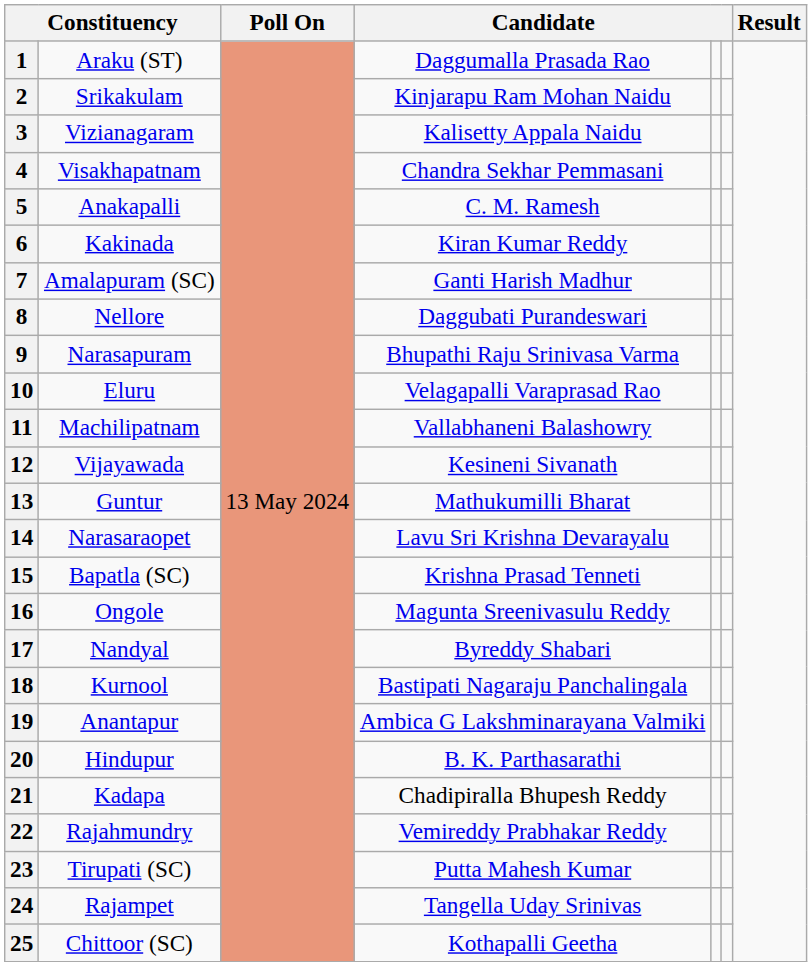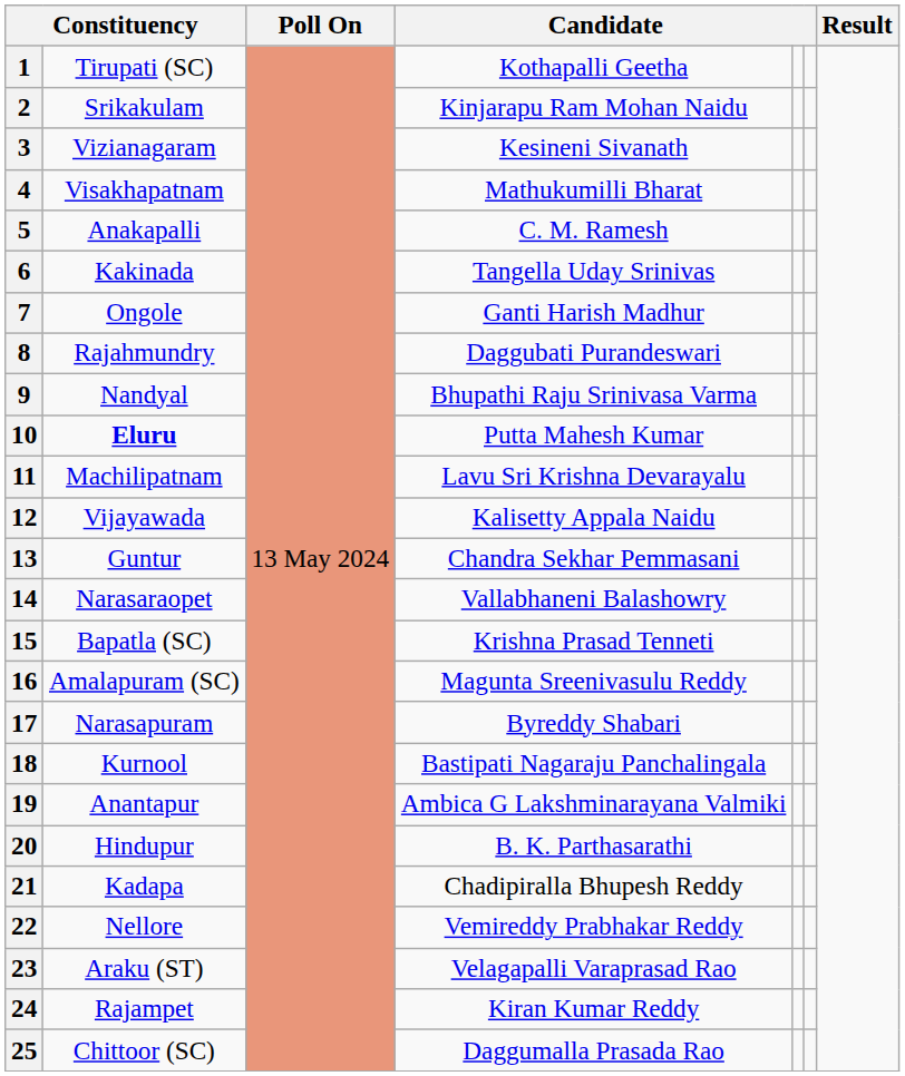 <table class="wikitable sortable" style="text-align:center;">
 <tr>
 <th colspan="2">Constituency</th>
 <th>Poll On</th>
 <th colspan="3">Candidate</th>
 <th>Result</th>
 </tr>
 <tr>
 <th>1</th>
-<td><a href='#'>Araku</a> (ST)</td>
+<td><a href='#'>Tirupati</a> (SC)</td>
 <td rowspan="25" bgcolor=#E9967A>13 May 2024</td>
-<td><a href='#'>Daggumalla Prasada Rao</a></td>
+<td><a href='#'>Kothapalli Geetha</a></td>
 <td></td>
 <td></td>
 </tr>
 <tr>
 <th>2</th>
 <td><a href='#'>Srikakulam</a></td>
 <td><a href='#'>Kinjarapu Ram Mohan Naidu</a></td>
 <td></td>
 <td></td>
 </tr>
 <tr>
 <th>3</th>
 <td><a href='#'>Vizianagaram</a></td>
-<td><a href='#'> Kalisetty Appala Naidu</a></td>
+<td><a href='#'>Kesineni Sivanath</a></td>
 <td></td>
 <td></td>
 </tr>
 <tr>
 <th>4</th>
 <td><a href='#'>Visakhapatnam</a></td>
-<td><a href='#'>Chandra Sekhar Pemmasani</a></td>
+<td><a href='#'>Mathukumilli Bharat</a></td>
 <td></td>
 <td></td>
 </tr>
 <tr>
 <th>5</th>
 <td><a href='#'>Anakapalli</a></td>
 <td><a href='#'>C. M. Ramesh</a></td>
 <td></td>
 <td></td>
 </tr>
 <tr>
 <th>6</th>
 <td><a href='#'>Kakinada</a></td>
-<td><a href='#'>Kiran Kumar Reddy</a></td>
+<td><a href='#'>Tangella Uday Srinivas</a></td>
 <td></td>
 <td></td>
 </tr>
 <tr>
 <th>7</th>
-<td><a href='#'>Amalapuram</a> (SC)</td>
+<td><a href='#'>Ongole</a></td>
 <td><a href='#'> Ganti Harish Madhur</a></td>
 <td></td>
 <td></td>
 </tr>
 <tr>
 <th>8</th>
-<td><a href='#'>Nellore</a></td>
+<td><a href='#'>Rajahmundry</a></td>
 <td><a href='#'>Daggubati Purandeswari</a></td>
 <td></td>
 <td></td>
 </tr>
 <tr>
 <th>9</th>
-<td><a href='#'>Narasapuram</a></td>
+<td><a href='#'>Nandyal</a></td>
 <td><a href='#'>Bhupathi Raju Srinivasa Varma</a></td>
 <td></td>
 <td></td>
 </tr>
 <tr>
 <th>10</th>
-<td><a href='#'>Eluru</a></td>
-<td><a href='#'>Velagapalli Varaprasad Rao</a></td>
+<td><strong><a href='#'>Eluru</a></strong></td>
+<td><a href='#'>Putta Mahesh Kumar</a></td>
 <td></td>
 <td></td>
 </tr>
 <tr>
 <th>11</th>
 <td><a href='#'>Machilipatnam</a></td>
-<td><a href='#'>Vallabhaneni Balashowry</a></td>
+<td><a href='#'>Lavu Sri Krishna Devarayalu</a></td>
 <td></td>
 <td></td>
 </tr>
 <tr>
 <th>12</th>
 <td><a href='#'>Vijayawada</a></td>
-<td><a href='#'>Kesineni Sivanath</a></td>
+<td><a href='#'> Kalisetty Appala Naidu</a></td>
 <td></td>
 <td></td>
 </tr>
 <tr>
 <th>13</th>
 <td><a href='#'>Guntur</a></td>
-<td><a href='#'>Mathukumilli Bharat</a></td>
+<td><a href='#'>Chandra Sekhar Pemmasani</a></td>
 <td></td>
 <td></td>
 </tr>
 <tr>
 <th>14</th>
 <td><a href='#'>Narasaraopet</a></td>
-<td><a href='#'>Lavu Sri Krishna Devarayalu</a></td>
+<td><a href='#'>Vallabhaneni Balashowry</a></td>
 <td></td>
 <td></td>
 </tr>
 <tr>
 <th>15</th>
 <td><a href='#'>Bapatla</a> (SC)</td>
 <td><a href='#'>Krishna Prasad Tenneti</a></td>
 <td></td>
 <td></td>
 </tr>
 <tr>
 <th>16</th>
-<td><a href='#'>Ongole</a></td>
+<td><a href='#'>Amalapuram</a> (SC)</td>
 <td><a href='#'>Magunta Sreenivasulu Reddy</a></td>
 <td></td>
 <td></td>
 </tr>
 <tr>
 <th>17</th>
-<td><a href='#'>Nandyal</a></td>
+<td><a href='#'>Narasapuram</a></td>
 <td><a href='#'>Byreddy Shabari</a></td>
 <td></td>
 <td></td>
 </tr>
 <tr>
 <th>18</th>
 <td><a href='#'>Kurnool</a></td>
 <td><a href='#'>Bastipati Nagaraju Panchalingala</a></td>
 <td></td>
 <td></td>
 </tr>
 <tr>
 <th>19</th>
 <td><a href='#'>Anantapur</a></td>
 <td><a href='#'>Ambica G Lakshminarayana Valmiki</a></td>
 <td></td>
 <td></td>
 </tr>
 <tr>
 <th>20</th>
 <td><a href='#'>Hindupur</a></td>
 <td><a href='#'>B. K. Parthasarathi</a></td>
 <td></td>
 <td></td>
 </tr>
 <tr>
 <th>21</th>
 <td><a href='#'>Kadapa</a></td>
 <td>Chadipiralla  Bhupesh Reddy</td>
 <td></td>
 <td></td>
 </tr>
 <tr>
 <th>22</th>
-<td><a href='#'>Rajahmundry</a></td>
+<td><a href='#'>Nellore</a></td>
 <td><a href='#'>Vemireddy Prabhakar Reddy</a></td>
 <td></td>
 <td></td>
 </tr>
 <tr>
 <th>23</th>
-<td><a href='#'>Tirupati</a> (SC)</td>
-<td><a href='#'>Putta Mahesh Kumar</a></td>
+<td><a href='#'>Araku</a> (ST)</td>
+<td><a href='#'>Velagapalli Varaprasad Rao</a></td>
 <td></td>
 <td></td>
 </tr>
 <tr>
 <th>24</th>
 <td><a href='#'>Rajampet</a></td>
-<td><a href='#'>Tangella Uday Srinivas</a></td>
+<td><a href='#'>Kiran Kumar Reddy</a></td>
 <td></td>
 <td></td>
 </tr>
 <tr>
 <th>25</th>
 <td><a href='#'>Chittoor</a> (SC)</td>
-<td><a href='#'>Kothapalli Geetha</a></td>
+<td><a href='#'>Daggumalla Prasada Rao</a></td>
 <td></td>
 <td></td>
 </tr>
 <tr>
 </tr>
 </table>
